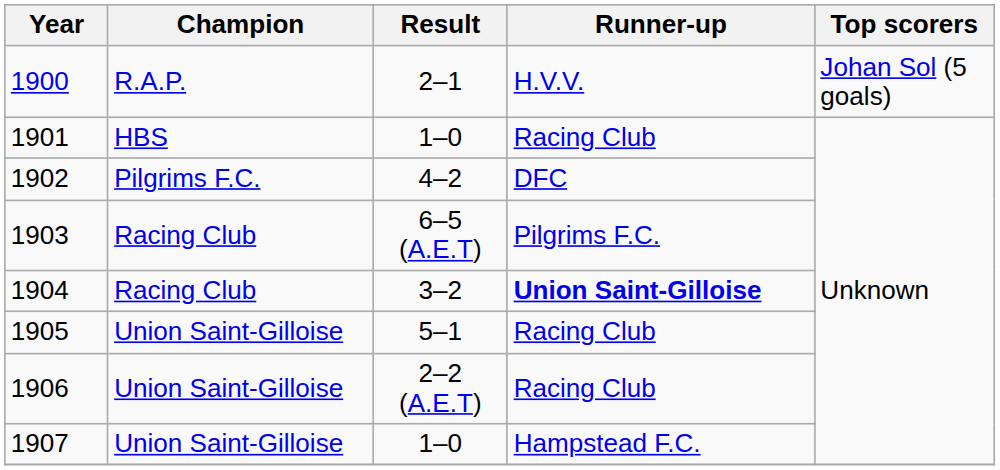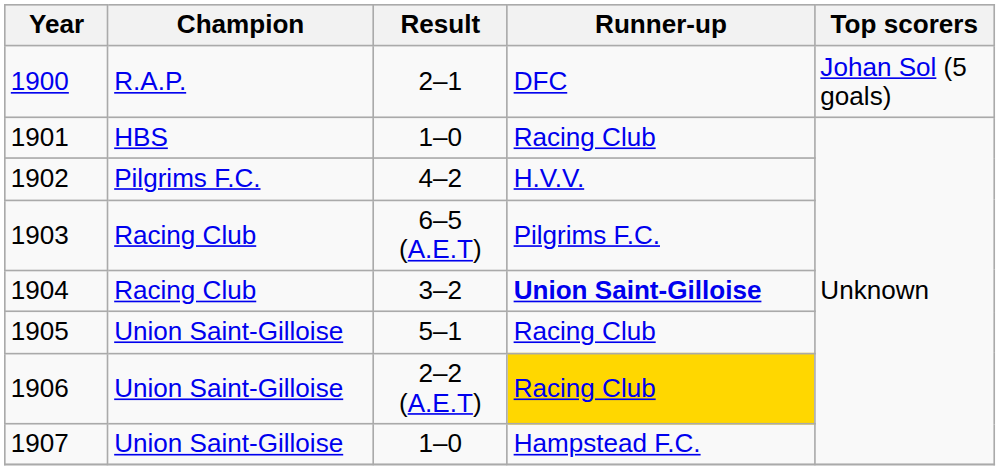 <table class="wikitable sortable">
 <tr>
 <th width=60px>Year</th>
 <th width=170px>Champion</th>
 <th width=80px>Result</th>
 <th width=200px>Runner-up</th>
 <th width=110px>Top scorers</th>
 </tr>
 <tr>
 <td><a href='#'>1900</a></td>
 <td> <a href='#'>R.A.P.</a></td>
 <td align=center>2–1</td>
-<td> <a href='#'>H.V.V.</a></td>
+<td> <a href='#'>DFC</a></td>
 <td><a href='#'>Johan Sol</a> (5 goals)</td>
 </tr>
 <tr>
 <td>1901</td>
 <td> <a href='#'>HBS</a></td>
 <td align=center>1–0</td>
 <td> <a href='#'>Racing Club</a></td>
 <td rowspan=7>Unknown</td>
 </tr>
 <tr>
 <td>1902</td>
 <td> <a href='#'>Pilgrims F.C.</a></td>
 <td align=center>4–2</td>
-<td> <a href='#'>DFC</a></td>
+<td> <a href='#'>H.V.V.</a></td>
 </tr>
 <tr>
 <td>1903</td>
 <td> <a href='#'>Racing Club</a></td>
 <td align=center>6–5 (<a href='#'>A.E.T</a>)</td>
 <td> <a href='#'>Pilgrims F.C.</a></td>
 </tr>
 <tr>
 <td>1904</td>
 <td> <a href='#'>Racing Club</a></td>
 <td align=center>3–2</td>
 <td><strong> <a href='#'>Union Saint-Gilloise</a></strong></td>
 </tr>
 <tr>
 <td>1905</td>
 <td> <a href='#'>Union Saint-Gilloise</a></td>
 <td align=center>5–1</td>
 <td> <a href='#'>Racing Club</a></td>
 </tr>
 <tr>
 <td>1906</td>
 <td> <a href='#'>Union Saint-Gilloise</a></td>
 <td align=center>2–2 (<a href='#'>A.E.T</a>)</td>
-<td> <a href='#'>Racing Club</a></td>
+<td style="background: gold;"> <a href='#'>Racing Club</a></td>
 </tr>
 <tr>
 <td>1907</td>
 <td> <a href='#'>Union Saint-Gilloise</a></td>
 <td align=center>1–0</td>
 <td> <a href='#'>Hampstead F.C.</a></td>
 </tr>
 <tr>
 </tr>
 </table>
